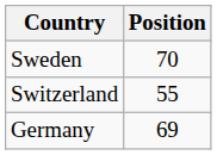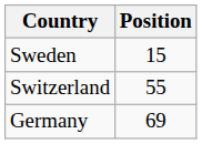 <table class="wikitable sortable">
 <tr>
 <th>Country</th>
 <th>Position</th>
 </tr>
 <tr>
 <td>Sweden</td>
-<td style="text-align:center;">70</td>
+<td style="text-align:center;">15</td>
 </tr>
 <tr>
 <td>Switzerland</td>
 <td style="text-align:center;">55</td>
 </tr>
 <tr>
 <td>Germany</td>
 <td style="text-align:center;">69</td>
 </tr>
 </table>
